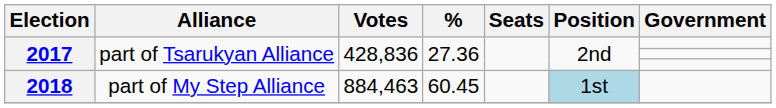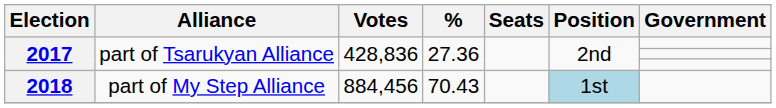 <table class="wikitable" style="text-align: center;">
 <tr>
 <th>Election</th>
 <th>Alliance</th>
 <th>Votes</th>
 <th>%</th>
 <th>Seats</th>
 <th>Position</th>
 <th>Government</th>
 </tr>
 <tr>
 <th rowspan=3><a href='#'>2017</a></th>
 <td rowspan=3>part of <a href='#'>Tsarukyan Alliance</a></td>
 <td rowspan=3>428,836</td>
 <td rowspan=3>27.36</td>
 <td rowspan=3></td>
 <td rowspan=3> 2nd</td>
 <td></td>
 </tr>
 <tr>
 <td></td>
 </tr>
 <tr>
 <td></td>
 </tr>
 <tr>
 <th rowspan="1"><a href='#'>2018</a></th>
 <td rowspan="1">part of <a href='#'>My Step Alliance</a></td>
-<td rowspan="1">884,463</td>
-<td rowspan="1">60.45</td>
+<td rowspan="1">884,456</td>
+<td rowspan="1">70.43</td>
 <td rowspan="1"></td>
 <td rowspan="1" style="background: lightblue;"> 1st</td>
 <td></td>
 </tr>
 <tr>
 </tr>
 </table>
